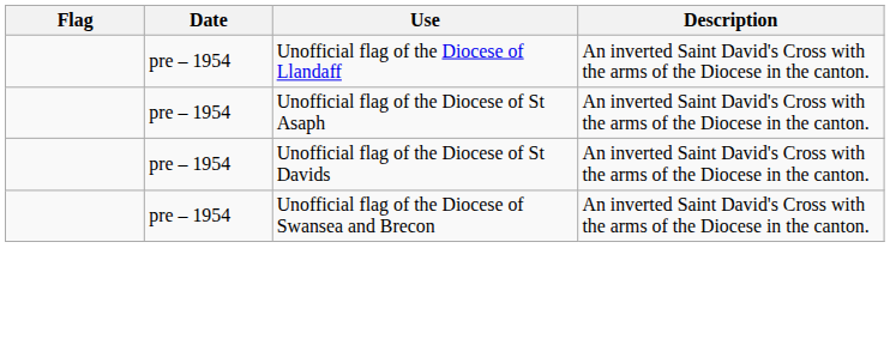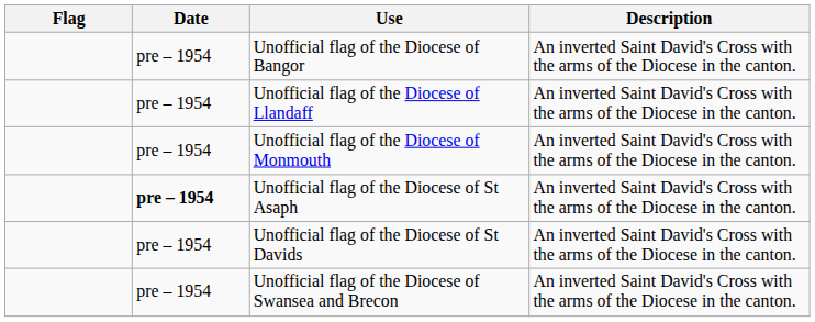 <table class="wikitable">
 <tr style="background:#efefef;">
 <th style="width:110px;">Flag</th>
 <th style="width:100px;">Date</th>
 <th style="width:250px;">Use</th>
 <th style="width:250px;">Description</th>
 </tr>
 <tr>
 <td></td>
 <td>pre – 1954</td>
+<td>Unofficial flag of the Diocese of Bangor</td>
+<td>An inverted Saint David's Cross with the arms of the Diocese in the canton.</td>
+</tr>
+<tr>
+<td></td>
+<td>pre – 1954</td>
 <td>Unofficial flag of the <a href='#'>Diocese of Llandaff</a></td>
 <td>An inverted Saint David's Cross with the arms of the Diocese in the canton.</td>
 </tr>
 <tr>
 <td></td>
 <td>pre – 1954</td>
+<td>Unofficial flag of the <a href='#'>Diocese of Monmouth</a></td>
+<td>An inverted Saint David's Cross with the arms of the Diocese in the canton.</td>
+</tr>
+<tr>
+<td></td>
+<td><strong>pre – 1954</strong></td>
 <td>Unofficial flag of the Diocese of St Asaph</td>
 <td>An inverted Saint David's Cross with the arms of the Diocese in the canton.</td>
 </tr>
 <tr>
 <td></td>
 <td>pre – 1954</td>
 <td>Unofficial flag of the Diocese of St Davids</td>
 <td>An inverted Saint David's Cross with the arms of the Diocese in the canton.</td>
 </tr>
 <tr>
 <td></td>
 <td>pre – 1954</td>
 <td>Unofficial flag of the Diocese of Swansea and Brecon</td>
 <td>An inverted Saint David's Cross with the arms of the Diocese in the canton.</td>
 </tr>
 </table>
